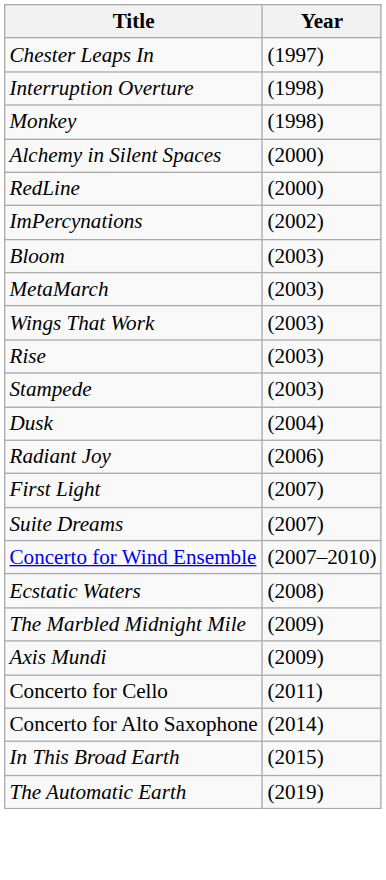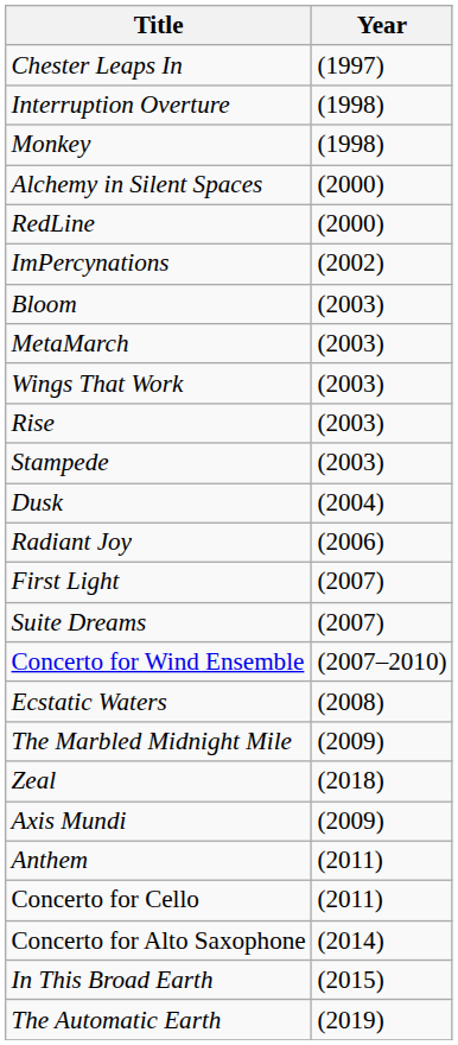 <table class="wikitable">
 <tr>
 <th>Title</th>
 <th>Year</th>
 </tr>
 <tr>
 <td><em>Chester Leaps In</em></td>
 <td>(1997)</td>
 </tr>
 <tr>
 <td><em>Interruption Overture</em></td>
 <td>(1998)</td>
 </tr>
 <tr>
 <td><em>Monkey</em></td>
 <td>(1998)</td>
 </tr>
 <tr>
 <td><em>Alchemy in Silent Spaces</em></td>
 <td>(2000)</td>
 </tr>
 <tr>
 <td><em>RedLine</em></td>
 <td>(2000)</td>
 </tr>
 <tr>
 <td><em>ImPercynations</em></td>
 <td>(2002)</td>
 </tr>
 <tr>
 <td><em>Bloom</em></td>
 <td>(2003)</td>
 </tr>
 <tr>
 <td><em>MetaMarch</em></td>
 <td>(2003)</td>
 </tr>
 <tr>
 <td><em>Wings That Work</em></td>
 <td>(2003)</td>
 </tr>
 <tr>
 <td><em>Rise</em></td>
 <td>(2003)</td>
 </tr>
 <tr>
 <td><em>Stampede</em></td>
 <td>(2003)</td>
 </tr>
 <tr>
 <td><em>Dusk</em></td>
 <td>(2004)</td>
 </tr>
 <tr>
 <td><em>Radiant Joy</em></td>
 <td>(2006)</td>
 </tr>
 <tr>
 <td><em>First Light</em></td>
 <td>(2007)</td>
 </tr>
 <tr>
 <td><em>Suite Dreams</em></td>
 <td>(2007)</td>
 </tr>
 <tr>
 <td><a href='#'>Concerto for Wind Ensemble</a></td>
 <td>(2007–2010)</td>
 </tr>
 <tr>
 <td><em>Ecstatic Waters</em></td>
 <td>(2008)</td>
 </tr>
 <tr>
 <td><em>The Marbled Midnight Mile</em></td>
 <td>(2009)</td>
 </tr>
 <tr>
+<td><em>Zeal</em></td>
+<td>(2018)</td>
+</tr>
+<tr>
 <td><em>Axis Mundi</em></td>
 <td>(2009)</td>
+</tr>
+<tr>
+<td><em>Anthem</em></td>
+<td>(2011)</td>
 </tr>
 <tr>
 <td>Concerto for Cello</td>
 <td>(2011)</td>
 </tr>
 <tr>
 <td>Concerto for Alto Saxophone</td>
 <td>(2014)</td>
 </tr>
 <tr>
 <td><em>In This Broad Earth</em></td>
 <td>(2015)</td>
 </tr>
 <tr>
 <td><em>The Automatic Earth</em></td>
 <td>(2019)</td>
 </tr>
 </table>
